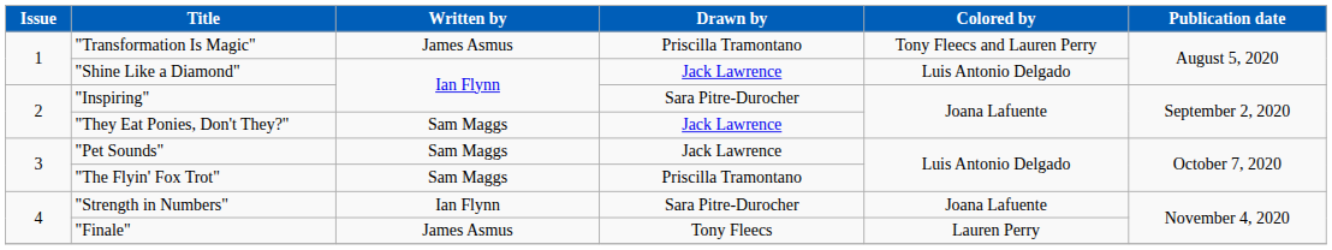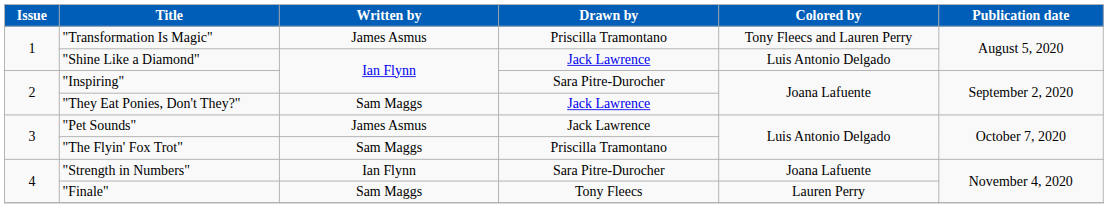 <table class="wikitable" style="text-align: center;" width="100%;">
 <tr>
 <th style="background:#005EB8; color:white;" width="5%;">Issue</th>
 <th style="background:#005EB8; color:white;" width="20%;">Title</th>
 <th style="background:#005EB8; color:white;" width="20%;">Written by</th>
 <th style="background:#005EB8; color:white;" width="20%;">Drawn by</th>
 <th style="background:#005EB8; color:white;" width="20%;">Colored by</th>
 <th style="background:#005EB8; color:white;" width="25%;">Publication date</th>
 </tr>
 <tr>
 <td rowspan="2">1</td>
 <td style="text-align: left;">"Transformation Is Magic"</td>
 <td>James Asmus</td>
 <td>Priscilla Tramontano</td>
 <td>Tony Fleecs and Lauren Perry</td>
 <td rowspan="2">August 5, 2020</td>
 </tr>
 <tr>
 <td style="text-align: left;">"Shine Like a Diamond"</td>
 <td rowspan="2"><a href='#'>Ian Flynn</a></td>
 <td><a href='#'>Jack Lawrence</a></td>
 <td>Luis Antonio Delgado</td>
 </tr>
 <tr>
 <td rowspan="2">2</td>
 <td style="text-align: left;">"Inspiring"</td>
 <td>Sara Pitre-Durocher</td>
 <td rowspan="2">Joana Lafuente</td>
 <td rowspan="2">September 2, 2020</td>
 </tr>
 <tr>
 <td style="text-align: left;">"They Eat Ponies, Don't They?"</td>
 <td>Sam Maggs</td>
 <td><a href='#'>Jack Lawrence</a></td>
 </tr>
 <tr>
 <td rowspan="2">3</td>
 <td style="text-align: left;">"Pet Sounds"</td>
-<td>Sam Maggs</td>
+<td>James Asmus</td>
 <td>Jack Lawrence</td>
 <td rowspan="2">Luis Antonio Delgado</td>
 <td rowspan="2">October 7, 2020</td>
 </tr>
 <tr>
 <td style="text-align: left;">"The Flyin' Fox Trot"</td>
 <td>Sam Maggs</td>
 <td>Priscilla Tramontano</td>
 </tr>
 <tr>
 <td rowspan="2">4</td>
 <td style="text-align: left;">"Strength in Numbers"</td>
 <td>Ian Flynn</td>
 <td>Sara Pitre-Durocher</td>
 <td>Joana Lafuente</td>
 <td rowspan="2">November 4, 2020</td>
 </tr>
 <tr>
 <td style="text-align: left;">"Finale"</td>
-<td>James Asmus</td>
+<td>Sam Maggs</td>
 <td>Tony Fleecs</td>
 <td>Lauren Perry</td>
 </tr>
 <tr>
 </tr>
 </table>
